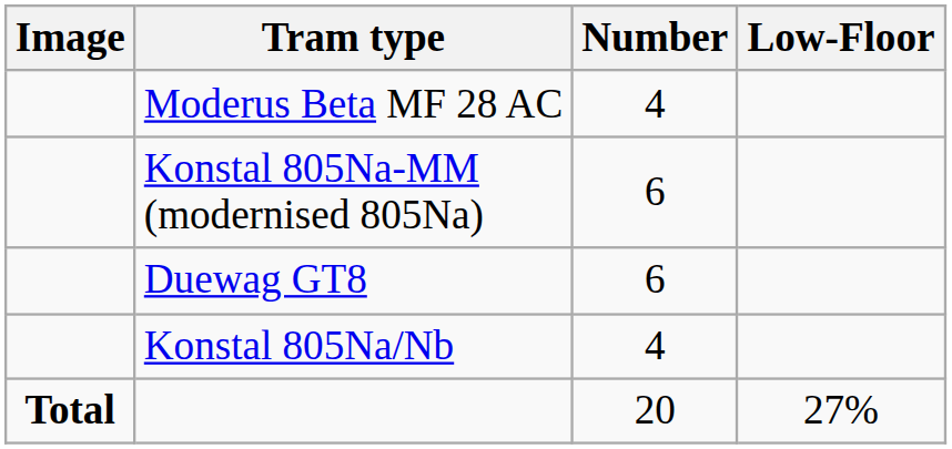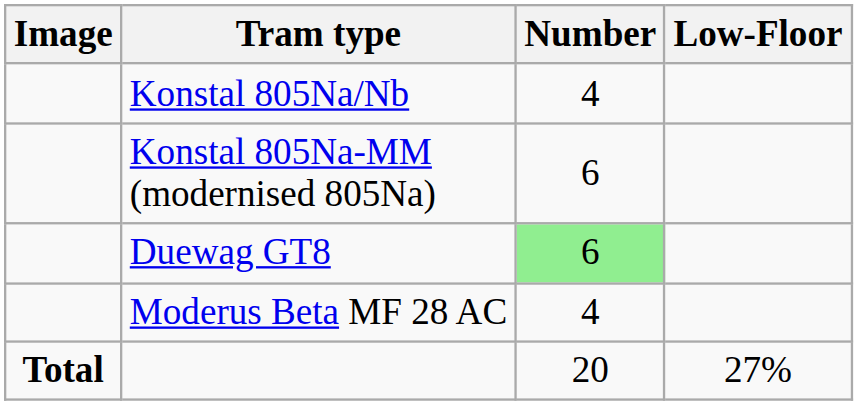 <table class="wikitable" style="text-align:center">
 <tr>
 <th>Image</th>
 <th>Tram type</th>
 <th>Number</th>
 <th>Low-Floor</th>
 </tr>
 <tr>
 <td><br></td>
-<td><a href='#'>Moderus Beta</a> MF 28 AC</td>
+<td style="text-align:left"><a href='#'>Konstal 805Na/Nb</a></td>
 <td>4</td>
 <td></td>
 </tr>
 <tr>
 <td></td>
 <td style="text-align:left"><a href='#'>Konstal 805Na-MM</a><br>(modernised 805Na)</td>
 <td>6</td>
 <td></td>
 </tr>
 <tr>
 <td></td>
 <td style="text-align:left"><a href='#'>Duewag GT8</a></td>
-<td>6</td>
+<td style="background: lightgreen;">6</td>
 <td></td>
 </tr>
 <tr>
 <td><br></td>
-<td style="text-align:left"><a href='#'>Konstal 805Na/Nb</a></td>
+<td><a href='#'>Moderus Beta</a> MF 28 AC</td>
 <td>4</td>
 <td></td>
 </tr>
 <tr>
 <td ! colspan=1><strong>Total</strong></td>
 <td></td>
 <td>20</td>
 <td>27%</td>
 </tr>
 </table>
